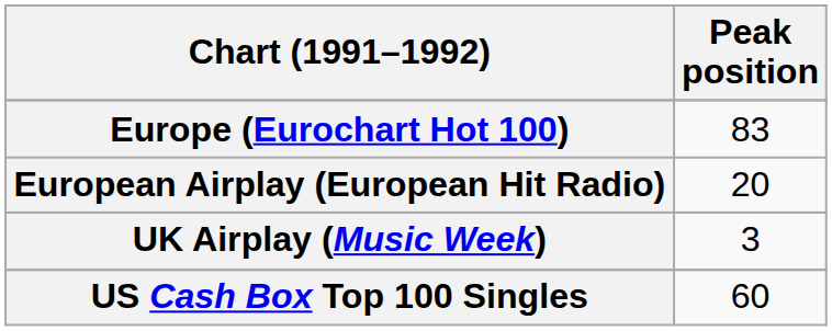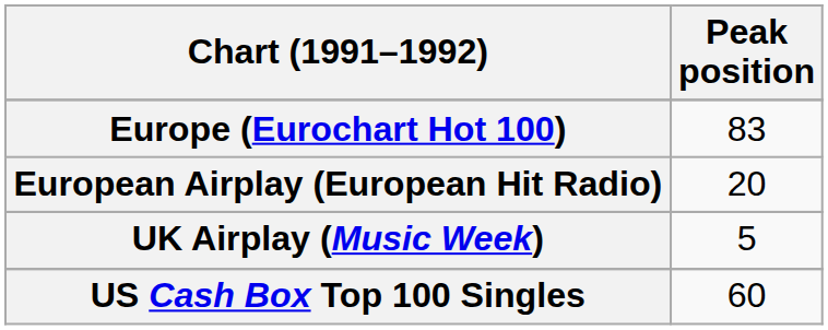 <table class="wikitable sortable plainrowheaders" style="text-align:center">
 <tr>
 <th>Chart (1991–1992)</th>
 <th>Peak<br>position</th>
 </tr>
 <tr>
 </tr>
 <tr>
 </tr>
 <tr>
 <th scope="row">Europe (<a href='#'>Eurochart Hot 100</a>)</th>
 <td>83</td>
 </tr>
 <tr>
 <th scope="row">European Airplay (European Hit Radio)</th>
 <td>20</td>
 </tr>
 <tr>
 </tr>
 <tr>
 <th scope="row">UK Airplay (<em><a href='#'>Music Week</a></em>)</th>
-<td align="center">3</td>
+<td align="center">5</td>
 </tr>
 <tr>
 </tr>
 <tr>
 <th scope="row">US <em><a href='#'>Cash Box</a></em> Top 100 Singles</th>
 <td style="text-align:center;">60</td>
 </tr>
 </table>
